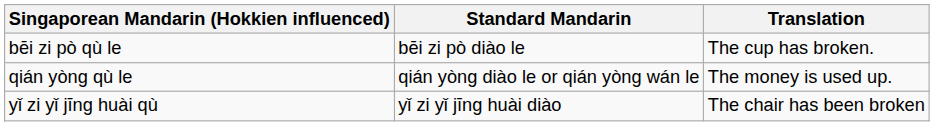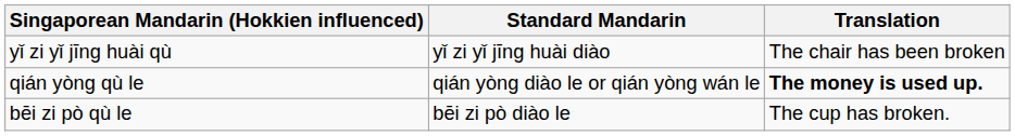 <table class=wikitable>
 <tr>
 <th>Singaporean Mandarin (Hokkien influenced)</th>
 <th>Standard Mandarin</th>
 <th>Translation</th>
 </tr>
 <tr>
+<td> yǐ zi yǐ jīng huài qù</td>
+<td> yǐ zi yǐ jīng huài diào</td>
+<td>The chair has been broken</td>
+</tr>
+<tr>
+<td> qián yòng qù le</td>
+<td> qián yòng diào le or  qián yòng wán le</td>
+<td><strong>The money is used up.</strong></td>
+</tr>
+<tr>
 <td> bēi zi pò qù le</td>
 <td> bēi zi pò diào le</td>
 <td>The cup has broken.</td>
 </tr>
-<tr>
-<td> qián yòng qù le</td>
-<td> qián yòng diào le or  qián yòng wán le</td>
-<td>The money is used up.</td>
-</tr>
-<tr>
-<td> yǐ zi yǐ jīng huài qù</td>
-<td> yǐ zi yǐ jīng huài diào</td>
-<td>The chair has been broken</td>
-</tr>
 </table>
